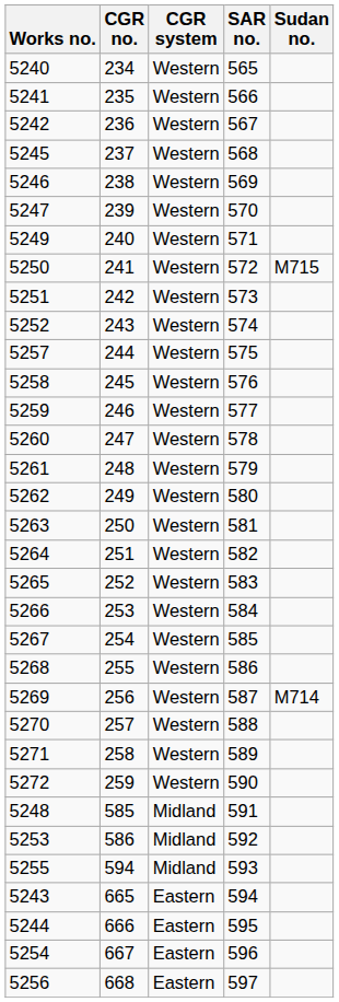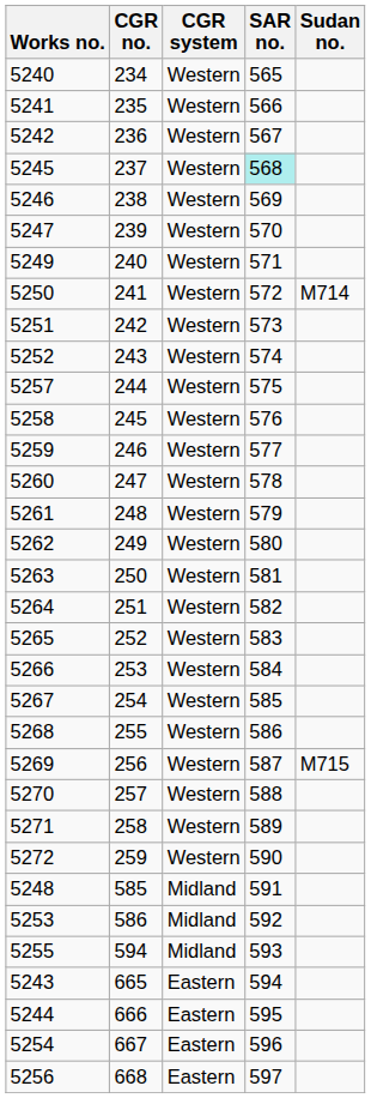 <table class="wikitable collapsible collapsed sortable" style="margin:0.5em auto; font-size:100%;">
 <tr>
 <th><br>Works no.</th>
 <th>CGR<br>no.</th>
 <th>CGR<br>system</th>
 <th>SAR<br>no.</th>
 <th>Sudan<br>no.</th>
 </tr>
 <tr>
 <td>5240</td>
 <td>234</td>
 <td>Western</td>
 <td>565</td>
 <td></td>
 </tr>
 <tr>
 <td>5241</td>
 <td>235</td>
 <td>Western</td>
 <td>566</td>
 <td></td>
 </tr>
 <tr>
 <td>5242</td>
 <td>236</td>
 <td>Western</td>
 <td>567</td>
 <td></td>
 </tr>
 <tr>
 <td>5245</td>
 <td>237</td>
 <td>Western</td>
-<td>568</td>
+<td style="background: paleturquoise;">568</td>
 <td></td>
 </tr>
 <tr>
 <td>5246</td>
 <td>238</td>
 <td>Western</td>
 <td>569</td>
 <td></td>
 </tr>
 <tr>
 <td>5247</td>
 <td>239</td>
 <td>Western</td>
 <td>570</td>
 <td></td>
 </tr>
 <tr>
 <td>5249</td>
 <td>240</td>
 <td>Western</td>
 <td>571</td>
 <td></td>
 </tr>
 <tr>
 <td>5250</td>
 <td>241</td>
 <td>Western</td>
 <td>572</td>
-<td>M715</td>
+<td>M714</td>
 </tr>
 <tr>
 <td>5251</td>
 <td>242</td>
 <td>Western</td>
 <td>573</td>
 <td></td>
 </tr>
 <tr>
 <td>5252</td>
 <td>243</td>
 <td>Western</td>
 <td>574</td>
 <td></td>
 </tr>
 <tr>
 <td>5257</td>
 <td>244</td>
 <td>Western</td>
 <td>575</td>
 <td></td>
 </tr>
 <tr>
 <td>5258</td>
 <td>245</td>
 <td>Western</td>
 <td>576</td>
 <td></td>
 </tr>
 <tr>
 <td>5259</td>
 <td>246</td>
 <td>Western</td>
 <td>577</td>
 <td></td>
 </tr>
 <tr>
 <td>5260</td>
 <td>247</td>
 <td>Western</td>
 <td>578</td>
 <td></td>
 </tr>
 <tr>
 <td>5261</td>
 <td>248</td>
 <td>Western</td>
 <td>579</td>
 <td></td>
 </tr>
 <tr>
 <td>5262</td>
 <td>249</td>
 <td>Western</td>
 <td>580</td>
 <td></td>
 </tr>
 <tr>
 <td>5263</td>
 <td>250</td>
 <td>Western</td>
 <td>581</td>
 <td></td>
 </tr>
 <tr>
 <td>5264</td>
 <td>251</td>
 <td>Western</td>
 <td>582</td>
 <td></td>
 </tr>
 <tr>
 <td>5265</td>
 <td>252</td>
 <td>Western</td>
 <td>583</td>
 <td></td>
 </tr>
 <tr>
 <td>5266</td>
 <td>253</td>
 <td>Western</td>
 <td>584</td>
 <td></td>
 </tr>
 <tr>
 <td>5267</td>
 <td>254</td>
 <td>Western</td>
 <td>585</td>
 <td></td>
 </tr>
 <tr>
 <td>5268</td>
 <td>255</td>
 <td>Western</td>
 <td>586</td>
 <td></td>
 </tr>
 <tr>
 <td>5269</td>
 <td>256</td>
 <td>Western</td>
 <td>587</td>
-<td>M714</td>
+<td>M715</td>
 </tr>
 <tr>
 <td>5270</td>
 <td>257</td>
 <td>Western</td>
 <td>588</td>
 <td></td>
 </tr>
 <tr>
 <td>5271</td>
 <td>258</td>
 <td>Western</td>
 <td>589</td>
 <td></td>
 </tr>
 <tr>
 <td>5272</td>
 <td>259</td>
 <td>Western</td>
 <td>590</td>
 <td></td>
 </tr>
 <tr>
 <td>5248</td>
 <td>585</td>
 <td>Midland</td>
 <td>591</td>
 <td></td>
 </tr>
 <tr>
 <td>5253</td>
 <td>586</td>
 <td>Midland</td>
 <td>592</td>
 <td></td>
 </tr>
 <tr>
 <td>5255</td>
 <td>594</td>
 <td>Midland</td>
 <td>593</td>
 <td></td>
 </tr>
 <tr>
 <td>5243</td>
 <td>665</td>
 <td>Eastern</td>
 <td>594</td>
 <td></td>
 </tr>
 <tr>
 <td>5244</td>
 <td>666</td>
 <td>Eastern</td>
 <td>595</td>
 <td></td>
 </tr>
 <tr>
 <td>5254</td>
 <td>667</td>
 <td>Eastern</td>
 <td>596</td>
 <td></td>
 </tr>
 <tr>
 <td>5256</td>
 <td>668</td>
 <td>Eastern</td>
 <td>597</td>
 <td></td>
 </tr>
 <tr>
 </tr>
 </table>
